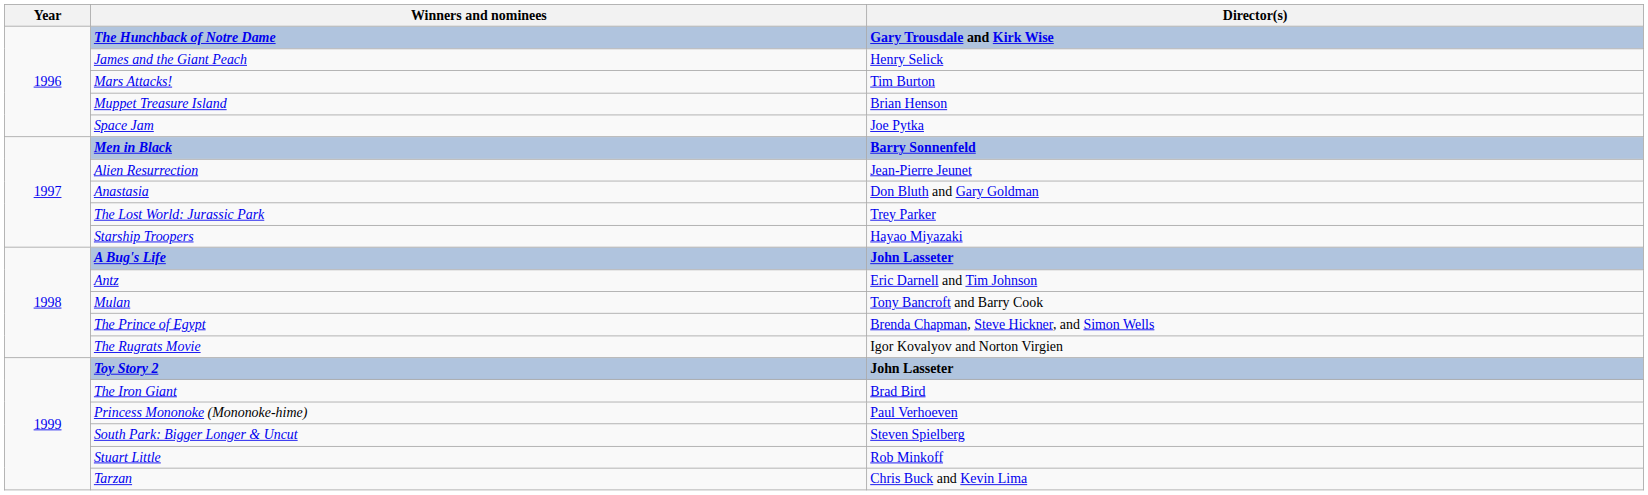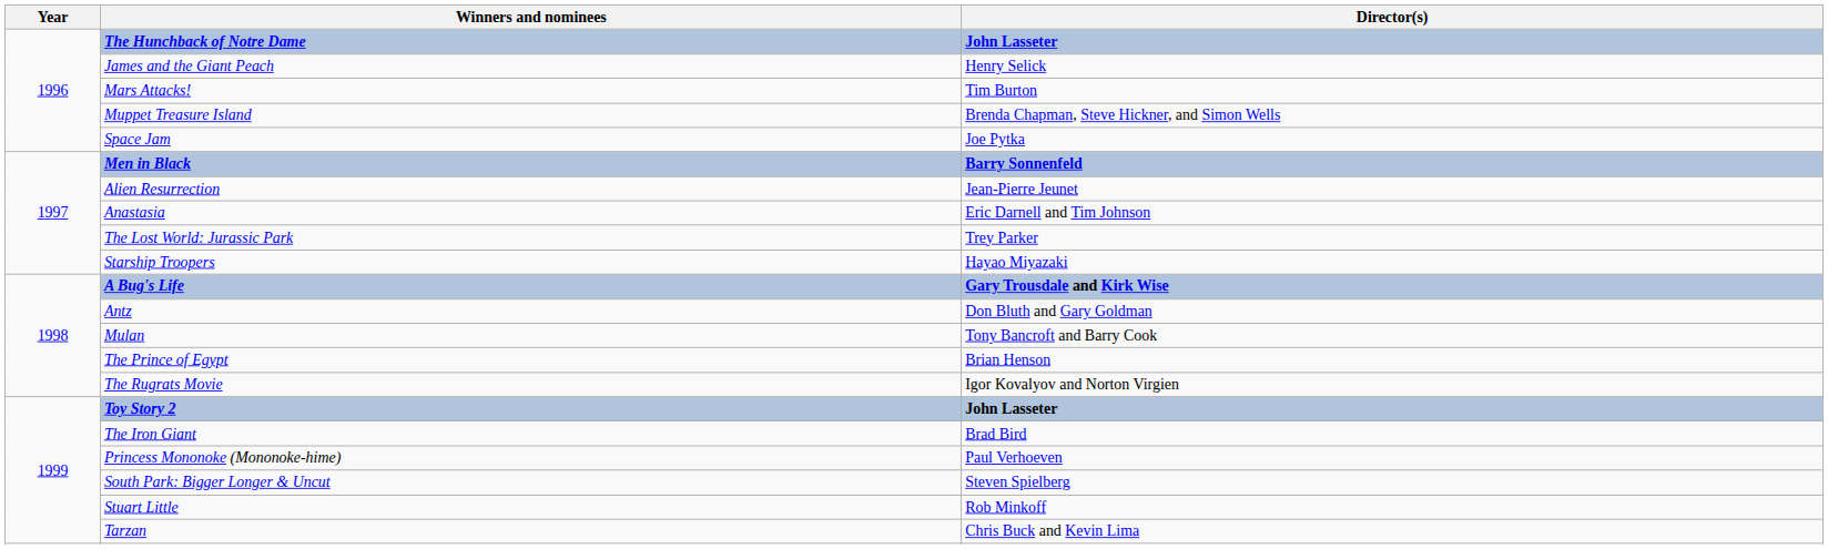 <table class="wikitable" style="width:95%;" cellpadding="5">
 <tr>
 <th style="width:5%;">Year</th>
 <th style="width:45%;">Winners and nominees</th>
 <th style="width:45%;">Director(s)</th>
 </tr>
 <tr>
 <td rowspan="5" style="text-align:center;"><a href='#'>1996</a></td>
 <td style="background:#B0C4DE;"><strong><em><a href='#'>The Hunchback of Notre Dame</a></em></strong></td>
-<td style="background:#B0C4DE;"><strong><a href='#'>Gary Trousdale</a> and <a href='#'>Kirk Wise</a></strong></td>
+<td style="background:#B0C4DE;"><strong><a href='#'>John Lasseter</a></strong></td>
 </tr>
 <tr>
 <td><em><a href='#'>James and the Giant Peach</a></em></td>
 <td><a href='#'>Henry Selick</a></td>
 </tr>
 <tr>
 <td><em><a href='#'>Mars Attacks!</a></em></td>
 <td><a href='#'>Tim Burton</a></td>
 </tr>
 <tr>
 <td><em><a href='#'>Muppet Treasure Island</a></em></td>
-<td><a href='#'>Brian Henson</a></td>
+<td><a href='#'>Brenda Chapman</a>, <a href='#'>Steve Hickner</a>, and <a href='#'>Simon Wells</a></td>
 </tr>
 <tr>
 <td><em><a href='#'>Space Jam</a></em></td>
 <td><a href='#'>Joe Pytka</a></td>
 </tr>
 <tr>
 <td rowspan="5" style="text-align:center;"><a href='#'>1997</a></td>
 <td style="background:#B0C4DE;"><strong><em><a href='#'>Men in Black</a></em></strong></td>
 <td style="background:#B0C4DE;"><strong><a href='#'>Barry Sonnenfeld</a></strong></td>
 </tr>
 <tr>
 <td><em><a href='#'>Alien Resurrection</a></em></td>
 <td><a href='#'>Jean-Pierre Jeunet</a></td>
 </tr>
 <tr>
 <td><em><a href='#'>Anastasia</a></em></td>
-<td><a href='#'>Don Bluth</a> and <a href='#'>Gary Goldman</a></td>
+<td><a href='#'>Eric Darnell</a> and <a href='#'>Tim Johnson</a></td>
 </tr>
 <tr>
 <td><em><a href='#'>The Lost World: Jurassic Park</a></em></td>
 <td><a href='#'>Trey Parker</a></td>
 </tr>
 <tr>
 <td><em><a href='#'>Starship Troopers</a></em></td>
 <td><a href='#'>Hayao Miyazaki</a></td>
 </tr>
 <tr>
 <td rowspan="5" style="text-align:center;"><a href='#'>1998</a></td>
 <td style="background:#B0C4DE;"><strong><em><a href='#'>A Bug's Life</a></em></strong></td>
-<td style="background:#B0C4DE;"><strong><a href='#'>John Lasseter</a></strong></td>
+<td style="background:#B0C4DE;"><strong><a href='#'>Gary Trousdale</a> and <a href='#'>Kirk Wise</a></strong></td>
 </tr>
 <tr>
 <td><em><a href='#'>Antz</a></em></td>
-<td><a href='#'>Eric Darnell</a> and <a href='#'>Tim Johnson</a></td>
+<td><a href='#'>Don Bluth</a> and <a href='#'>Gary Goldman</a></td>
 </tr>
 <tr>
 <td><em><a href='#'>Mulan</a></em></td>
 <td><a href='#'>Tony Bancroft</a> and Barry Cook</td>
 </tr>
 <tr>
 <td><em><a href='#'>The Prince of Egypt</a></em></td>
-<td><a href='#'>Brenda Chapman</a>, <a href='#'>Steve Hickner</a>, and <a href='#'>Simon Wells</a></td>
+<td><a href='#'>Brian Henson</a></td>
 </tr>
 <tr>
 <td><em><a href='#'>The Rugrats Movie</a></em></td>
 <td>Igor Kovalyov and Norton Virgien</td>
 </tr>
 <tr>
 <td rowspan="6" style="text-align:center;"><a href='#'>1999</a></td>
 <td style="background:#B0C4DE;"><strong><em><a href='#'>Toy Story 2</a></em></strong></td>
 <td style="background:#B0C4DE;"><strong>John Lasseter</strong></td>
 </tr>
 <tr>
 <td><em><a href='#'>The Iron Giant</a></em></td>
 <td><a href='#'>Brad Bird</a></td>
 </tr>
 <tr>
 <td><em><a href='#'>Princess Mononoke</a> (Mononoke-hime)</em></td>
 <td><a href='#'>Paul Verhoeven</a></td>
 </tr>
 <tr>
 <td><em><a href='#'>South Park: Bigger Longer & Uncut</a></em></td>
 <td><a href='#'>Steven Spielberg</a></td>
 </tr>
 <tr>
 <td><em><a href='#'>Stuart Little</a></em></td>
 <td><a href='#'>Rob Minkoff</a></td>
 </tr>
 <tr>
 <td><em><a href='#'>Tarzan</a></em></td>
 <td><a href='#'>Chris Buck</a> and <a href='#'>Kevin Lima</a></td>
 </tr>
 </table>
